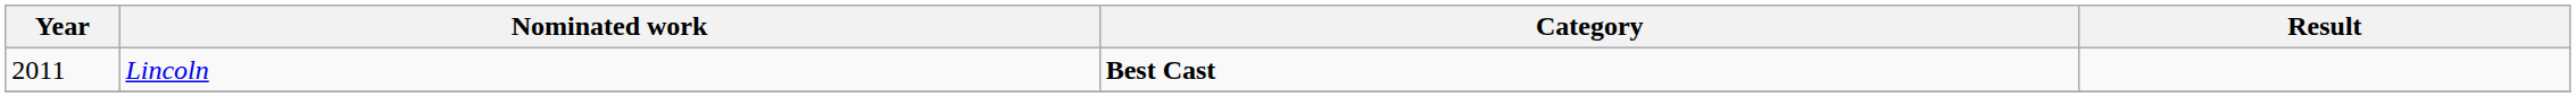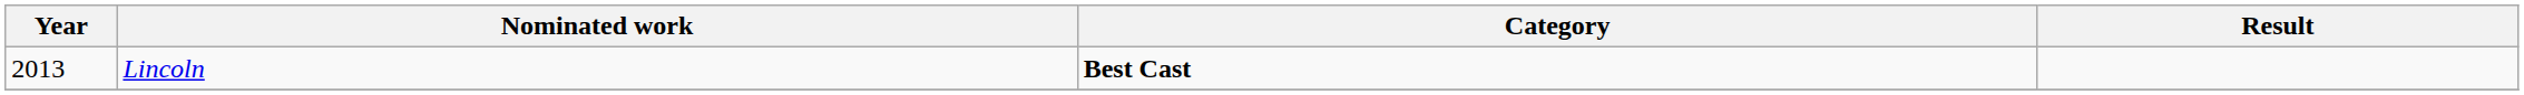 <table width="95%" class="wikitable sortable">
 <tr>
 <th width="2%">Year</th>
 <th width="20%">Nominated work</th>
 <th width="20%">Category</th>
 <th width="10%">Result</th>
 </tr>
 <tr>
-<td>2011</td>
+<td>2013</td>
 <td><em><a href='#'>Lincoln</a></em></td>
 <td><strong>Best Cast</strong></td>
 <td></td>
 </tr>
 <tr>
 </tr>
 </table>
